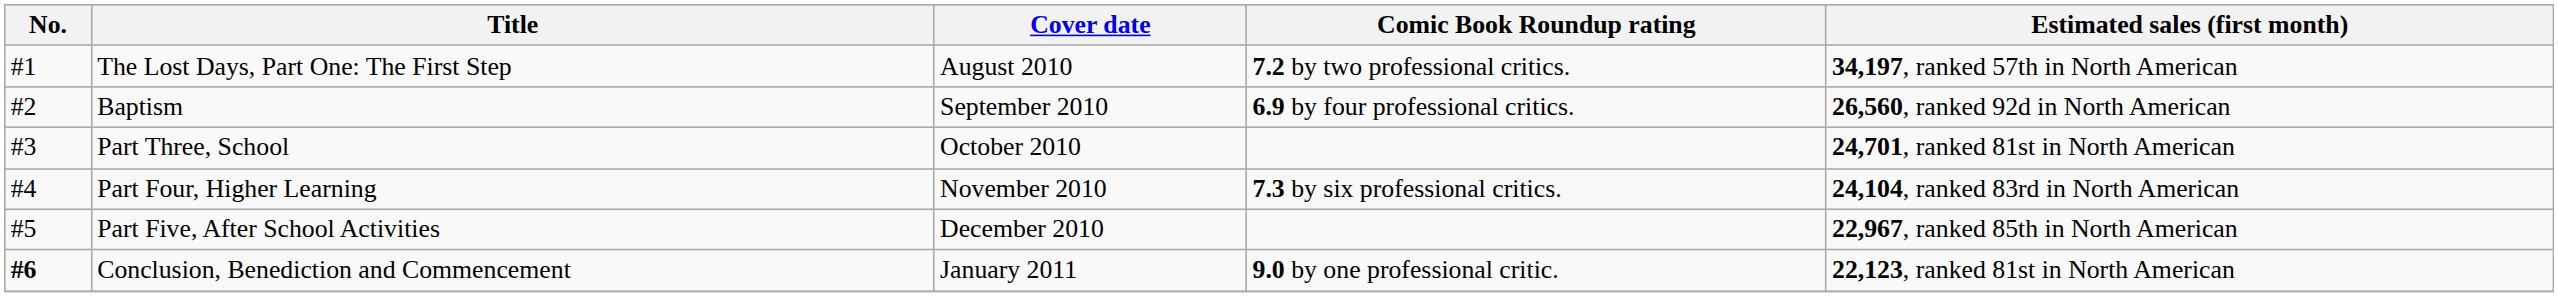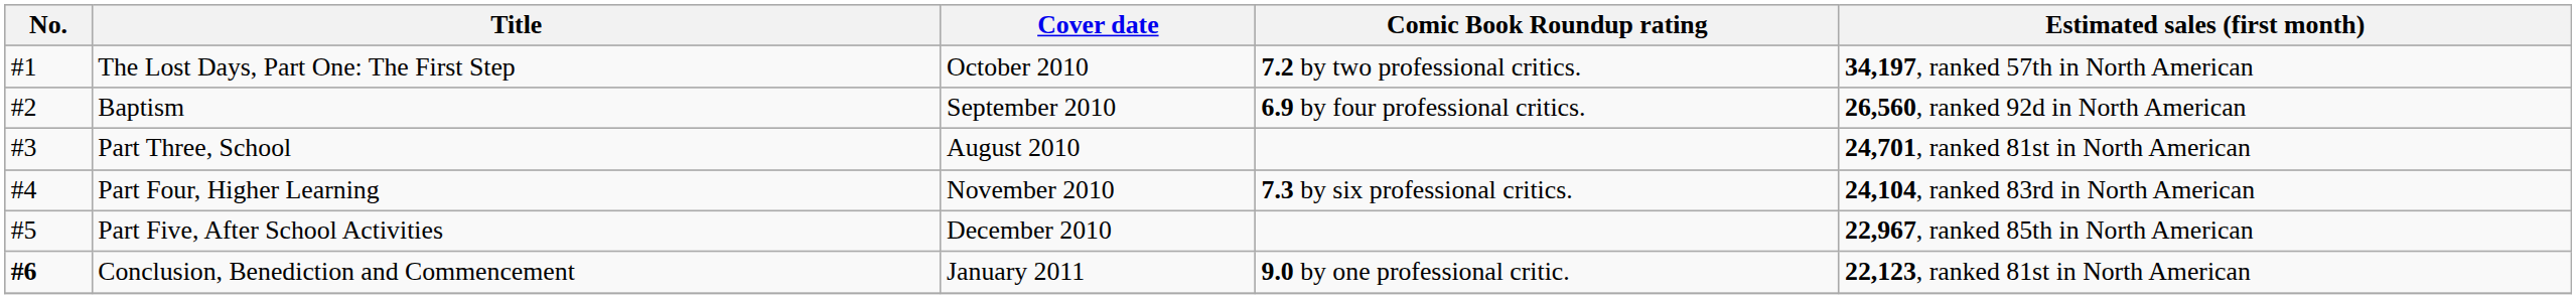 <table class="wikitable" width=100%>
 <tr>
 <th>No.</th>
 <th>Title</th>
 <th><a href='#'>Cover date</a></th>
 <th>Comic Book Roundup rating</th>
 <th>Estimated sales (first month)</th>
 </tr>
 <tr>
 <td>#1</td>
 <td>The Lost Days, Part One: The First Step</td>
-<td>August 2010</td>
+<td>October 2010</td>
 <td><strong>7.2</strong> by two professional critics.</td>
 <td><strong>34,197</strong>, ranked 57th in North American</td>
 </tr>
 <tr>
 <td>#2</td>
 <td>Baptism</td>
 <td>September 2010</td>
 <td><strong>6.9</strong> by four professional critics.</td>
 <td><strong>26,560</strong>, ranked 92d in North American</td>
 </tr>
 <tr>
 <td>#3</td>
 <td>Part Three, School</td>
-<td>October 2010</td>
+<td>August 2010</td>
 <td></td>
 <td><strong>24,701</strong>, ranked 81st in North American</td>
 </tr>
 <tr>
 <td>#4</td>
 <td>Part Four, Higher Learning</td>
 <td>November 2010</td>
 <td><strong>7.3</strong> by six professional critics.</td>
 <td><strong>24,104</strong>, ranked 83rd in North American</td>
 </tr>
 <tr>
 <td>#5</td>
 <td>Part Five, After School Activities</td>
 <td>December 2010</td>
 <td></td>
 <td><strong>22,967</strong>, ranked 85th in North American</td>
 </tr>
 <tr>
 <td><strong>#6</strong></td>
 <td>Conclusion, Benediction and Commencement</td>
 <td>January 2011</td>
 <td><strong>9.0</strong> by one professional critic.</td>
 <td><strong>22,123</strong>, ranked 81st in North American</td>
 </tr>
 <tr>
 </tr>
 </table>
